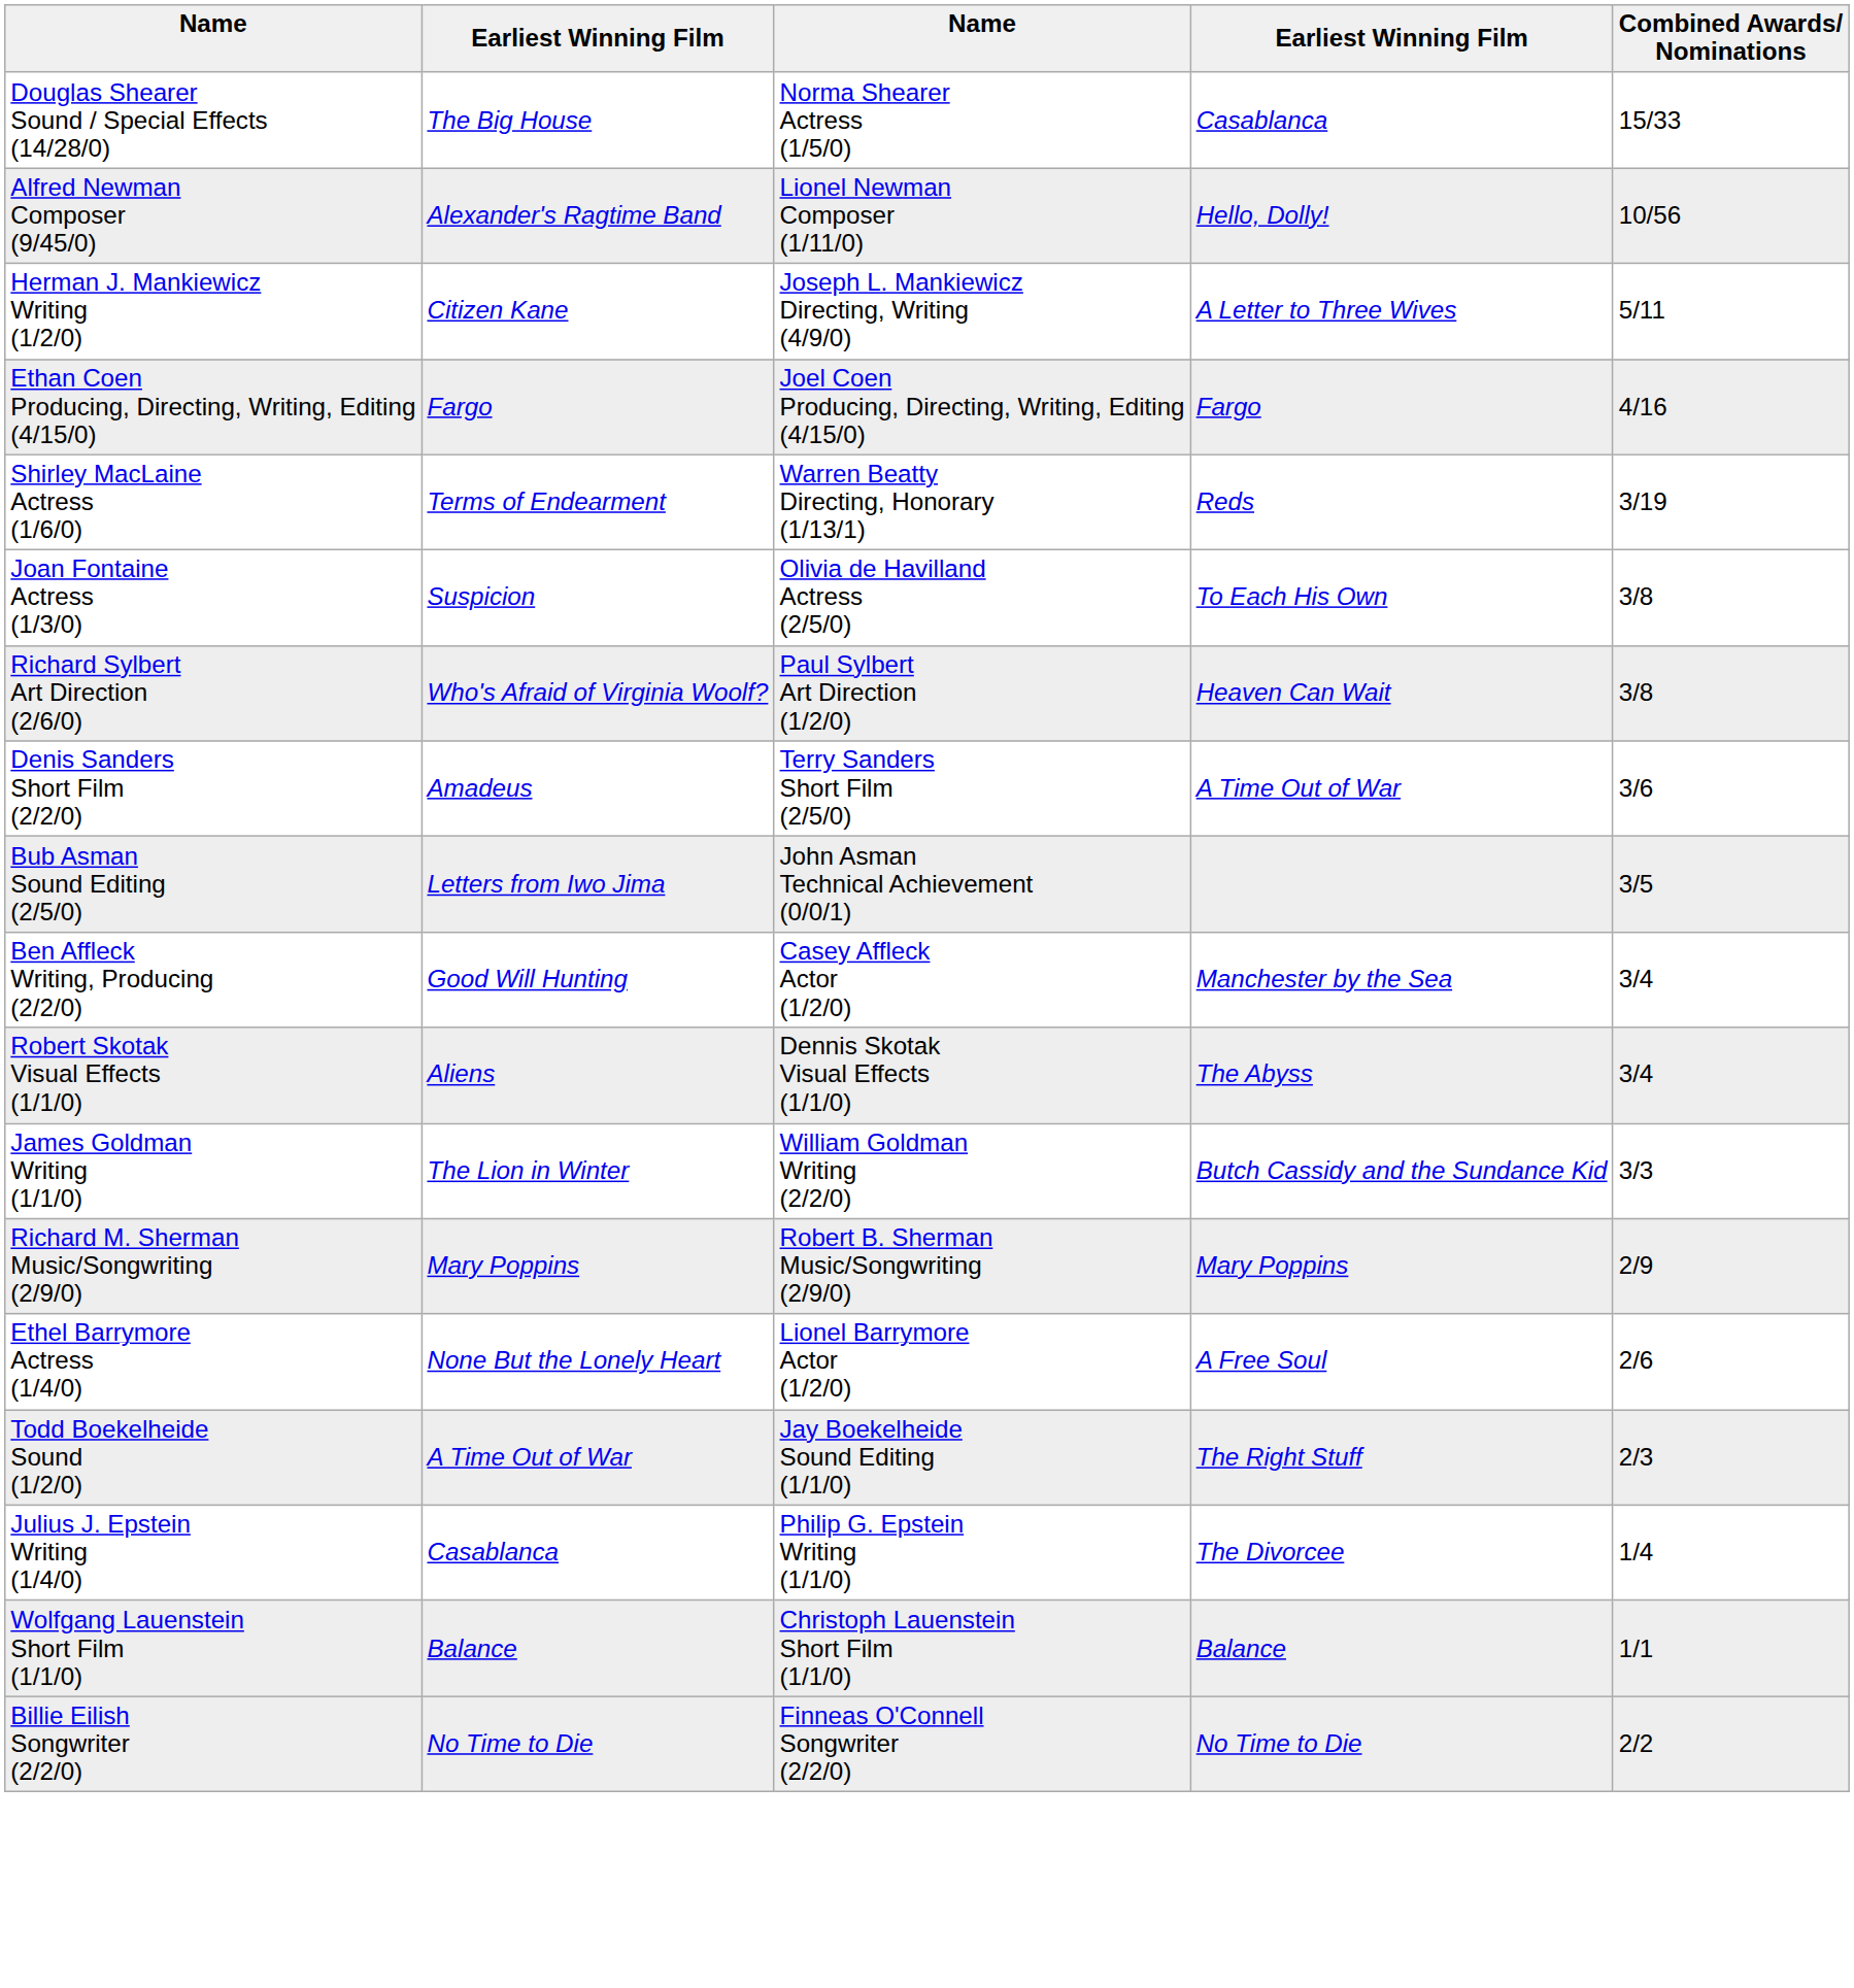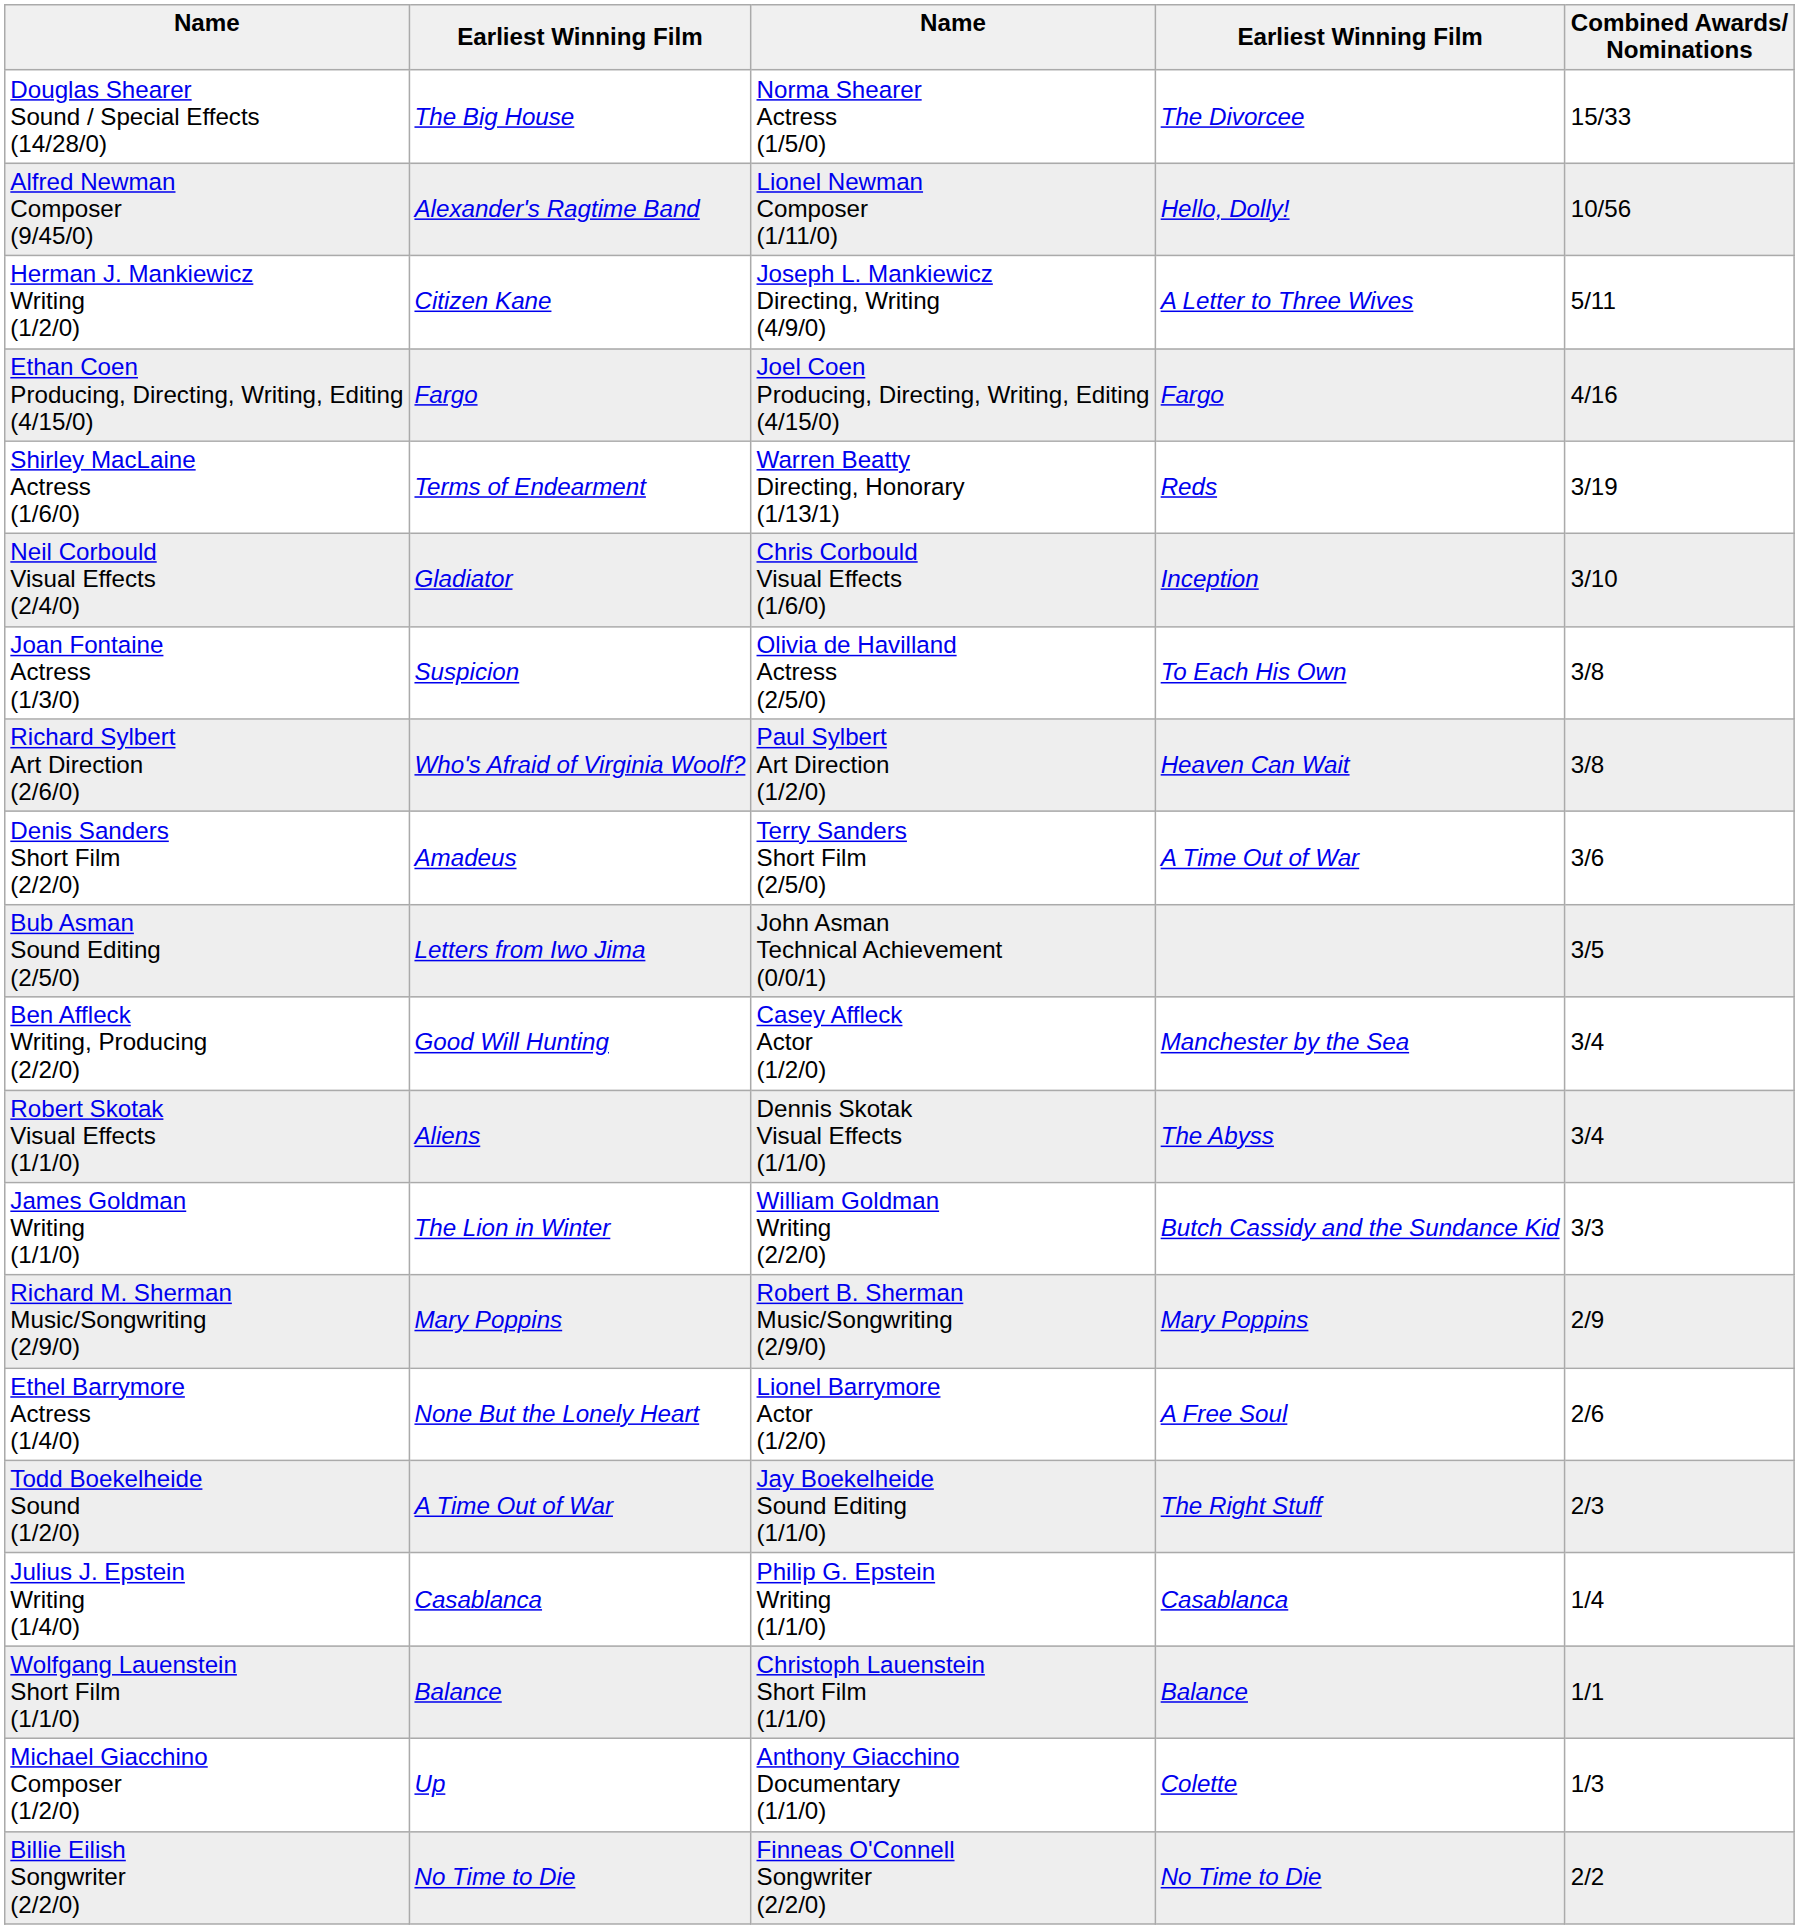 <table class="wikitable">
 <tr style="text-align:center; background:#f0f0f0;">
 <td><strong>Name</strong><br><br></td>
 <td><strong>Earliest Winning Film</strong></td>
 <td><strong>Name</strong><br><br></td>
 <td><strong>Earliest Winning Film</strong></td>
 <td><strong>Combined Awards/<br>Nominations</strong></td>
 </tr>
 <tr style="background:white">
 <td><a href='#'>Douglas Shearer</a><br> Sound / Special Effects<br> (14/28/0)</td>
 <td><em><a href='#'>The Big House</a></em></td>
 <td><a href='#'>Norma Shearer</a><br> Actress<br> (1/5/0)</td>
-<td><em><a href='#'>Casablanca</a></em></td>
+<td><em><a href='#'>The Divorcee</a></em></td>
 <td>15/33</td>
 </tr>
 <tr style="background:#eee">
 <td><a href='#'>Alfred Newman</a><br> Composer<br>(9/45/0)</td>
 <td><em><a href='#'>Alexander's Ragtime Band</a></em></td>
 <td><a href='#'>Lionel Newman</a><br> Composer<br>(1/11/0)</td>
 <td><em><a href='#'>Hello, Dolly!</a></em></td>
 <td>10/56</td>
 </tr>
 <tr style="background:white">
 <td><a href='#'>Herman J. Mankiewicz</a><br> Writing<br> (1/2/0)</td>
 <td><em><a href='#'>Citizen Kane</a></em></td>
 <td><a href='#'>Joseph L. Mankiewicz</a><br> Directing, Writing<br> (4/9/0)</td>
 <td><em><a href='#'>A Letter to Three Wives</a></em></td>
 <td>5/11</td>
 </tr>
 <tr style="background:#eee">
 <td><a href='#'>Ethan Coen</a><br> Producing, Directing, Writing, Editing<br> (4/15/0)</td>
 <td><em><a href='#'>Fargo</a></em></td>
 <td><a href='#'>Joel Coen</a><br> Producing, Directing, Writing, Editing<br> (4/15/0)</td>
 <td><em><a href='#'>Fargo</a></em></td>
 <td>4/16</td>
 </tr>
 <tr style="background:white">
 <td><a href='#'>Shirley MacLaine</a><br> Actress<br> (1/6/0)</td>
 <td><em><a href='#'>Terms of Endearment</a></em></td>
 <td><a href='#'>Warren Beatty</a><br> Directing, Honorary<br> (1/13/1)</td>
 <td><em><a href='#'>Reds</a></em></td>
 <td>3/19</td>
+</tr>
+<tr style="background:#eee">
+<td><a href='#'>Neil Corbould</a> <br>Visual Effects<br>(2/4/0)</td>
+<td><em><a href='#'>Gladiator</a></em></td>
+<td><a href='#'>Chris Corbould</a> <br>Visual Effects<br>(1/6/0)</td>
+<td><em><a href='#'>Inception</a></em></td>
+<td>3/10</td>
 </tr>
 <tr style="background:white">
 <td><a href='#'>Joan Fontaine</a><br> Actress<br> (1/3/0)</td>
 <td><em><a href='#'>Suspicion</a></em></td>
 <td><a href='#'>Olivia de Havilland</a><br> Actress<br> (2/5/0)</td>
 <td><em><a href='#'>To Each His Own</a></em></td>
 <td>3/8</td>
 </tr>
 <tr style="background:#eee">
 <td><a href='#'>Richard Sylbert</a><br> Art Direction<br> (2/6/0)</td>
 <td><em><a href='#'>Who's Afraid of Virginia Woolf?</a></em></td>
 <td><a href='#'>Paul Sylbert</a><br> Art Direction<br> (1/2/0)</td>
 <td><em><a href='#'>Heaven Can Wait</a></em></td>
 <td>3/8</td>
 </tr>
 <tr style="background:white">
 <td><a href='#'>Denis Sanders</a><br> Short Film<br> (2/2/0)</td>
 <td><em><a href='#'>Amadeus</a></em></td>
 <td><a href='#'>Terry Sanders</a><br> Short Film<br> (2/5/0)</td>
 <td><em><a href='#'>A Time Out of War</a></em></td>
 <td>3/6</td>
 </tr>
 <tr style="background:#eee">
 <td><a href='#'>Bub Asman</a> <br>Sound Editing<br>(2/5/0)</td>
 <td><em><a href='#'>Letters from Iwo Jima</a></em></td>
 <td>John Asman <br>Technical Achievement<br>(0/0/1)</td>
 <td></td>
 <td>3/5</td>
 </tr>
 <tr style="background:white">
 <td><a href='#'>Ben Affleck</a><br> Writing, Producing<br> (2/2/0)</td>
 <td><em><a href='#'>Good Will Hunting</a></em></td>
 <td><a href='#'>Casey Affleck</a><br> Actor<br> (1/2/0)</td>
 <td><em><a href='#'>Manchester by the Sea</a></em></td>
 <td>3/4</td>
 </tr>
 <tr style="background:#eee">
 <td><a href='#'>Robert Skotak</a><br> Visual Effects<br> (1/1/0)</td>
 <td><em><a href='#'>Aliens</a></em></td>
 <td>Dennis Skotak<br> Visual Effects<br> (1/1/0)</td>
 <td><em><a href='#'>The Abyss</a></em></td>
 <td>3/4</td>
 </tr>
 <tr style="background:white">
 <td><a href='#'>James Goldman</a><br> Writing<br> (1/1/0)</td>
 <td><em><a href='#'>The Lion in Winter</a></em></td>
 <td><a href='#'>William Goldman</a><br> Writing<br>(2/2/0)</td>
 <td><em><a href='#'>Butch Cassidy and the Sundance Kid</a></em></td>
 <td>3/3</td>
 </tr>
 <tr style="background:#eee">
 <td><a href='#'>Richard M. Sherman</a><br> Music/Songwriting<br> (2/9/0)</td>
 <td><em><a href='#'>Mary Poppins</a></em></td>
 <td><a href='#'>Robert B. Sherman</a><br> Music/Songwriting<br> (2/9/0)</td>
 <td><em><a href='#'>Mary Poppins</a></em></td>
 <td>2/9</td>
 </tr>
 <tr style="background:white">
 <td><a href='#'>Ethel Barrymore</a><br> Actress<br> (1/4/0)</td>
 <td><em><a href='#'>None But the Lonely Heart</a></em></td>
 <td><a href='#'>Lionel Barrymore</a><br> Actor<br> (1/2/0)</td>
 <td><em><a href='#'>A Free Soul</a></em></td>
 <td>2/6</td>
 </tr>
 <tr style="background:#eee">
 <td><a href='#'>Todd Boekelheide</a><br> Sound<br> (1/2/0)</td>
 <td><em><a href='#'>A Time Out of War</a></em></td>
 <td><a href='#'>Jay Boekelheide</a><br> Sound Editing<br> (1/1/0)</td>
 <td><em><a href='#'>The Right Stuff</a></em></td>
 <td>2/3</td>
 </tr>
 <tr style="background:white">
 <td><a href='#'>Julius J. Epstein</a><br> Writing<br> (1/4/0)</td>
 <td><em><a href='#'>Casablanca</a></em></td>
 <td><a href='#'>Philip G. Epstein</a><br> Writing<br>(1/1/0)</td>
-<td><em><a href='#'>The Divorcee</a></em></td>
+<td><em><a href='#'>Casablanca</a></em></td>
 <td>1/4</td>
 </tr>
 <tr style="background:#eee">
 <td><a href='#'>Wolfgang Lauenstein</a><br> Short Film<br> (1/1/0)</td>
 <td><em><a href='#'>Balance</a></em></td>
 <td><a href='#'>Christoph Lauenstein</a><br> Short Film<br> (1/1/0)</td>
 <td><em><a href='#'>Balance</a></em></td>
 <td>1/1</td>
 </tr>
+<tr style="background:white">
+<td><a href='#'>Michael Giacchino</a><br> Composer <br> (1/2/0)</td>
+<td><em><a href='#'>Up</a></em></td>
+<td><a href='#'>Anthony Giacchino</a><br> Documentary <br>(1/1/0)</td>
+<td><em><a href='#'>Colette</a></em></td>
+<td>1/3</td>
+</tr>
 <tr style="background:#eee">
 <td><a href='#'>Billie Eilish</a><br> Songwriter <br>(2/2/0)</td>
 <td><em><a href='#'>No Time to Die</a></em></td>
 <td><a href='#'>Finneas O'Connell</a><br> Songwriter <br>(2/2/0)</td>
 <td><em><a href='#'>No Time to Die</a></em></td>
 <td>2/2</td>
 </tr>
 </table>
